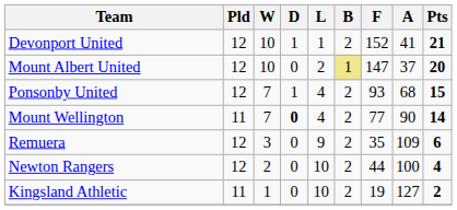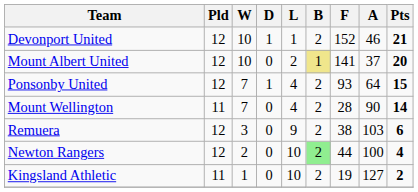 <table class="wikitable" style="text-align:center;">
 <tr>
 <th width=215>Team</th>
 <th width=20 abbr="Played">Pld</th>
 <th width=20 abbr="Won">W</th>
 <th width=20 abbr="Drawn">D</th>
 <th width=20 abbr="Lost">L</th>
 <th width=20 abbr="Bye">B</th>
 <th width=20 abbr="For">F</th>
 <th width=20 abbr="Against">A</th>
 <th width=20 abbr="Points">Pts</th>
 </tr>
 <tr>
 <td style="text-align:left;"><a href='#'>Devonport United</a></td>
 <td>12</td>
 <td>10</td>
 <td>1</td>
 <td>1</td>
 <td>2</td>
 <td>152</td>
-<td>41</td>
+<td>46</td>
 <td><strong>21</strong></td>
 </tr>
 <tr>
 <td style="text-align:left;"><a href='#'>Mount Albert United</a></td>
 <td>12</td>
 <td>10</td>
 <td>0</td>
 <td>2</td>
 <td style="background: khaki;">1</td>
-<td>147</td>
+<td>141</td>
 <td>37</td>
 <td><strong>20</strong></td>
 </tr>
 <tr>
 <td style="text-align:left;"><a href='#'>Ponsonby United</a></td>
 <td>12</td>
 <td>7</td>
 <td>1</td>
 <td>4</td>
 <td>2</td>
 <td>93</td>
-<td>68</td>
+<td>64</td>
 <td><strong>15</strong></td>
 </tr>
 <tr>
 <td style="text-align:left;"><a href='#'>Mount Wellington</a></td>
 <td>11</td>
 <td>7</td>
-<td><strong>0</strong></td>
+<td>0</td>
 <td>4</td>
 <td>2</td>
-<td>77</td>
+<td>28</td>
 <td>90</td>
 <td><strong>14</strong></td>
 </tr>
 <tr>
 <td style="text-align:left;"><a href='#'>Remuera</a></td>
 <td>12</td>
 <td>3</td>
 <td>0</td>
 <td>9</td>
 <td>2</td>
-<td>35</td>
-<td>109</td>
+<td>38</td>
+<td>103</td>
 <td><strong>6</strong></td>
 </tr>
 <tr>
 <td style="text-align:left;"><a href='#'>Newton Rangers</a></td>
 <td>12</td>
 <td>2</td>
 <td>0</td>
 <td>10</td>
-<td>2</td>
+<td style="background: lightgreen;">2</td>
 <td>44</td>
 <td>100</td>
 <td><strong>4</strong></td>
 </tr>
 <tr>
 <td style="text-align:left;"><a href='#'>Kingsland Athletic</a></td>
 <td>11</td>
 <td>1</td>
 <td>0</td>
 <td>10</td>
 <td>2</td>
 <td>19</td>
 <td>127</td>
 <td><strong>2</strong></td>
 </tr>
 <tr>
 </tr>
 </table>
